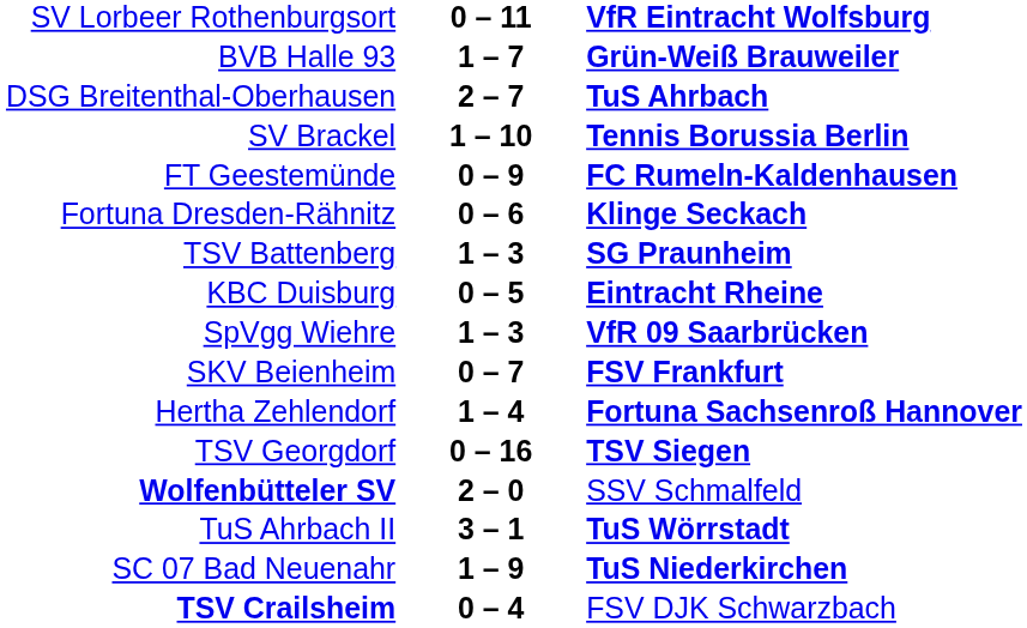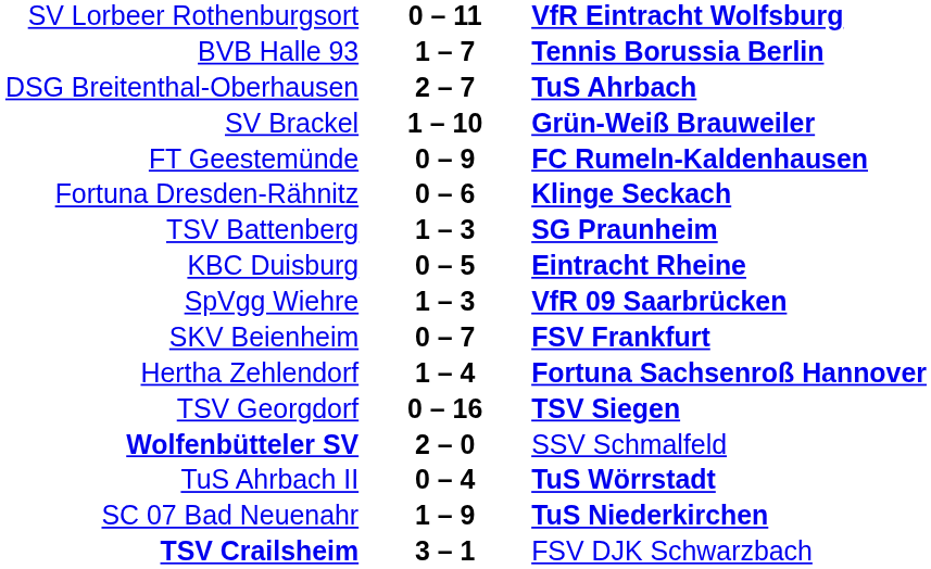 <table width=100% cellspacing=1>
 <tr>
 <th width=25%></th>
 <th width=10%></th>
 <th width=25%></th>
 <th></th>
 </tr>
 <tr style=font-size:90%>
 <td align=right><a href='#'>SV Lorbeer Rothenburgsort</a></td>
 <td align=center><strong>0 – 11</strong></td>
 <td><strong><a href='#'>VfR Eintracht Wolfsburg</a></strong></td>
 </tr>
 <tr style=font-size:90%>
 <td align=right><a href='#'>BVB Halle 93</a></td>
 <td align=center><strong>1 – 7</strong></td>
-<td><strong><a href='#'>Grün-Weiß Brauweiler</a></strong></td>
+<td><strong><a href='#'>Tennis Borussia Berlin</a></strong></td>
 </tr>
 <tr style=font-size:90%>
 <td align=right><a href='#'>DSG Breitenthal-Oberhausen</a></td>
 <td align=center><strong>2 – 7</strong></td>
 <td><strong><a href='#'>TuS Ahrbach</a></strong></td>
 </tr>
 <tr style=font-size:90%>
 <td align=right><a href='#'>SV Brackel</a></td>
 <td align=center><strong>1 – 10</strong></td>
-<td><strong><a href='#'>Tennis Borussia Berlin</a></strong></td>
+<td><strong><a href='#'>Grün-Weiß Brauweiler</a></strong></td>
 </tr>
 <tr style=font-size:90%>
 <td align=right><a href='#'>FT Geestemünde</a></td>
 <td align=center><strong>0 – 9</strong></td>
 <td><strong><a href='#'>FC Rumeln-Kaldenhausen</a></strong></td>
 </tr>
 <tr style=font-size:90%>
 <td align=right><a href='#'>Fortuna Dresden-Rähnitz</a></td>
 <td align=center><strong>0 – 6</strong></td>
 <td><strong><a href='#'>Klinge Seckach</a></strong></td>
 </tr>
 <tr style=font-size:90%>
 <td align=right><a href='#'>TSV Battenberg</a></td>
 <td align=center><strong>1 – 3</strong></td>
 <td><strong><a href='#'>SG Praunheim</a></strong></td>
 </tr>
 <tr style=font-size:90%>
 <td align=right><a href='#'>KBC Duisburg</a></td>
 <td align=center><strong>0 – 5</strong></td>
 <td><strong><a href='#'>Eintracht Rheine</a></strong></td>
 </tr>
 <tr style=font-size:90%>
 <td align=right><a href='#'>SpVgg Wiehre</a></td>
 <td align=center><strong>1 – 3</strong></td>
 <td><strong><a href='#'>VfR 09 Saarbrücken</a></strong></td>
 </tr>
 <tr style=font-size:90%>
 <td align=right><a href='#'>SKV Beienheim</a></td>
 <td align=center><strong>0 – 7</strong></td>
 <td><strong><a href='#'>FSV Frankfurt</a></strong></td>
 </tr>
 <tr style=font-size:90%>
 <td align=right><a href='#'>Hertha Zehlendorf</a></td>
 <td align=center><strong>1 – 4</strong></td>
 <td><strong><a href='#'>Fortuna Sachsenroß Hannover</a></strong></td>
 </tr>
 <tr style=font-size:90%>
 <td align=right><a href='#'>TSV Georgdorf</a></td>
 <td align=center><strong>0 – 16</strong></td>
 <td><strong><a href='#'>TSV Siegen</a></strong></td>
 </tr>
 <tr style=font-size:90%>
 <td align=right><strong><a href='#'>Wolfenbütteler SV</a></strong></td>
 <td align=center><strong>2 – 0</strong></td>
 <td><a href='#'>SSV Schmalfeld</a></td>
 </tr>
 <tr style=font-size:90%>
 <td align=right><a href='#'>TuS Ahrbach II</a></td>
-<td align=center><strong>3 – 1</strong></td>
+<td align=center><strong>0 – 4</strong></td>
 <td><strong><a href='#'>TuS Wörrstadt</a></strong></td>
 </tr>
 <tr style=font-size:90%>
 <td align=right><a href='#'>SC 07 Bad Neuenahr</a></td>
 <td align=center><strong>1 – 9</strong></td>
 <td><strong><a href='#'>TuS Niederkirchen</a></strong></td>
 </tr>
 <tr style=font-size:90%>
 <td align=right><strong><a href='#'>TSV Crailsheim</a></strong></td>
-<td align=center><strong>0 – 4</strong></td>
+<td align=center><strong>3 – 1</strong></td>
 <td><a href='#'>FSV DJK Schwarzbach</a></td>
 </tr>
 </table>
